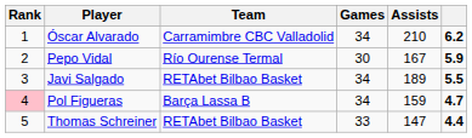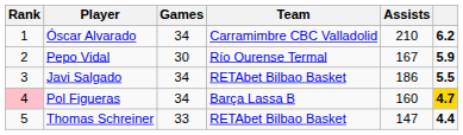 <table class="wikitable" style="text-align: center;">
 <tr>
 <th>Rank</th>
 <th>Player</th>
+<th>Games</th>
 <th>Team</th>
-<th>Games</th>
 <th>Assists</th>
 <th></th>
 </tr>
 <tr>
 <td>1</td>
 <td style="text-align:left;"> <a href='#'>Óscar Alvarado</a></td>
+<td>34</td>
 <td style="text-align:left;"><a href='#'>Carramimbre CBC Valladolid</a></td>
-<td>34</td>
 <td>210</td>
 <td><strong>6.2</strong></td>
 </tr>
 <tr>
 <td>2</td>
 <td style="text-align:left;"> <a href='#'>Pepo Vidal</a></td>
+<td>30</td>
 <td style="text-align:left;"><a href='#'>Río Ourense Termal</a></td>
-<td>30</td>
 <td>167</td>
 <td><strong>5.9</strong></td>
 </tr>
 <tr>
 <td>3</td>
 <td style="text-align:left;"> <a href='#'>Javi Salgado</a></td>
+<td>34</td>
 <td style="text-align:left;"><a href='#'>RETAbet Bilbao Basket</a></td>
-<td>34</td>
-<td>189</td>
+<td>186</td>
 <td><strong>5.5</strong></td>
 </tr>
 <tr>
 <td style="background: pink;">4</td>
 <td style="text-align:left;"> <a href='#'>Pol Figueras</a></td>
+<td>34</td>
 <td style="text-align:left;"><a href='#'>Barça Lassa B</a></td>
-<td>34</td>
-<td>159</td>
-<td><strong>4.7</strong></td>
+<td>160</td>
+<td style="background: gold;"><strong>4.7</strong></td>
 </tr>
 <tr>
 <td>5</td>
 <td style="text-align:left;"> <a href='#'>Thomas Schreiner</a></td>
+<td>33</td>
 <td style="text-align:left;"><a href='#'>RETAbet Bilbao Basket</a></td>
-<td>33</td>
 <td>147</td>
 <td><strong>4.4</strong></td>
 </tr>
 </table>
